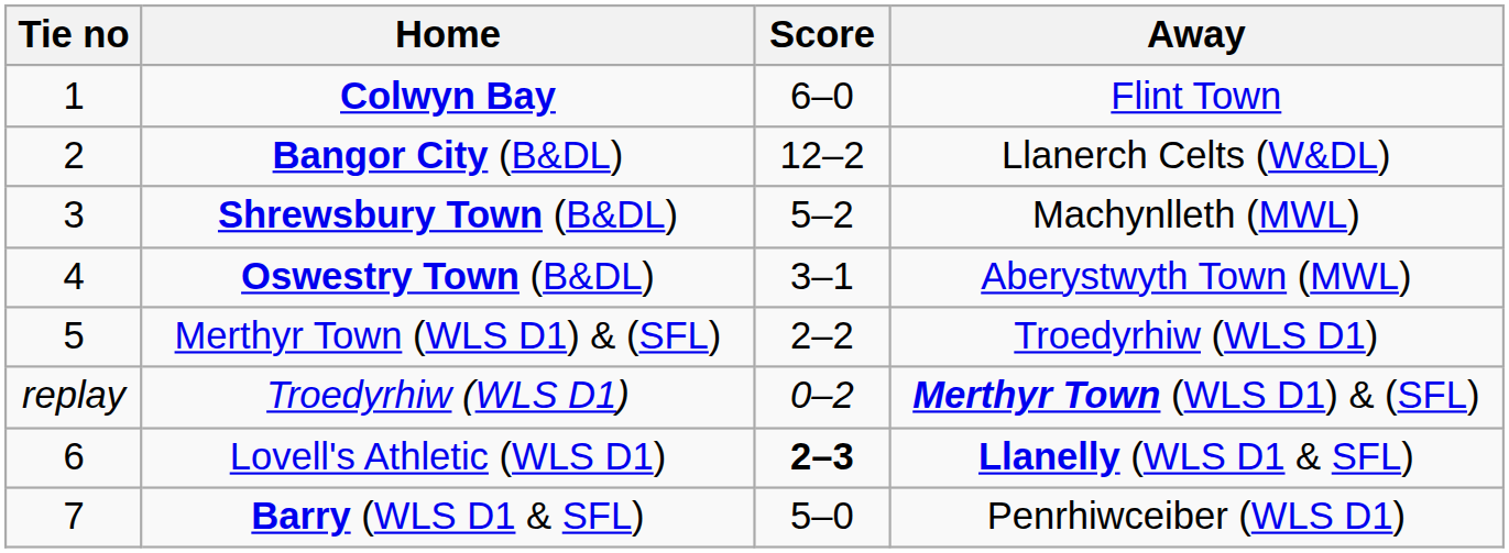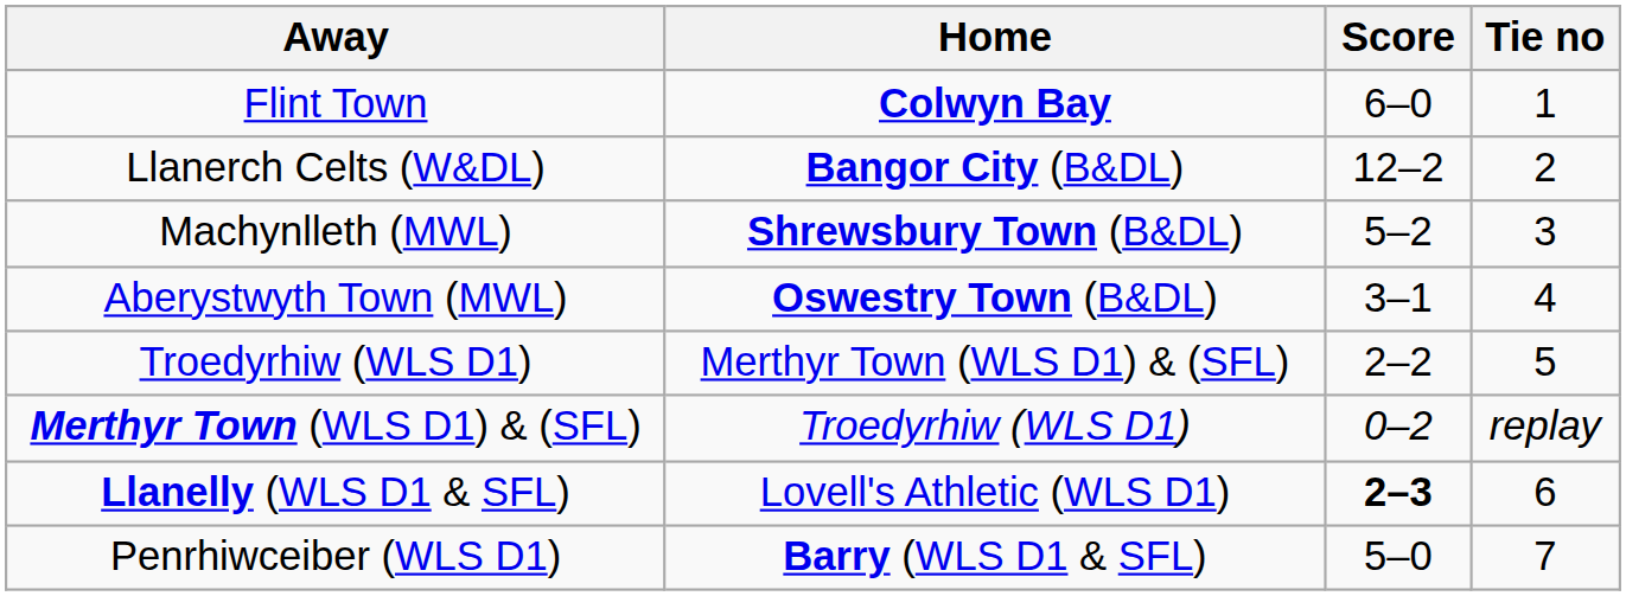 <table class="wikitable" style="text-align:center">
 <tr>
-<th width=50>Tie no</th>
+<th width=250>Away</th>
 <th width=250>Home</th>
 <th width=50>Score</th>
-<th width=250>Away</th>
+<th width=50>Tie no</th>
 </tr>
 <tr>
-<td>1</td>
+<td><a href='#'>Flint Town</a></td>
 <td><strong><a href='#'>Colwyn Bay</a></strong></td>
 <td>6–0</td>
-<td><a href='#'>Flint Town</a></td>
+<td>1</td>
 </tr>
 <tr>
-<td>2</td>
+<td>Llanerch Celts (<a href='#'>W&DL</a>)</td>
 <td><strong><a href='#'>Bangor City</a></strong> (<a href='#'>B&DL</a>)</td>
 <td>12–2</td>
-<td>Llanerch Celts (<a href='#'>W&DL</a>)</td>
+<td>2</td>
 </tr>
 <tr>
-<td>3</td>
+<td>Machynlleth (<a href='#'>MWL</a>)</td>
 <td><strong><a href='#'>Shrewsbury Town</a></strong> (<a href='#'>B&DL</a>)</td>
 <td>5–2</td>
-<td>Machynlleth (<a href='#'>MWL</a>)</td>
+<td>3</td>
 </tr>
 <tr>
-<td>4</td>
+<td><a href='#'>Aberystwyth Town</a> (<a href='#'>MWL</a>)</td>
 <td><strong><a href='#'>Oswestry Town</a></strong> (<a href='#'>B&DL</a>)</td>
 <td>3–1</td>
-<td><a href='#'>Aberystwyth Town</a> (<a href='#'>MWL</a>)</td>
+<td>4</td>
 </tr>
 <tr>
-<td>5</td>
+<td><a href='#'>Troedyrhiw</a> (<a href='#'>WLS D1</a>)</td>
 <td><a href='#'>Merthyr Town</a> (<a href='#'>WLS D1</a>) & (<a href='#'>SFL</a>)</td>
 <td>2–2</td>
-<td><a href='#'>Troedyrhiw</a> (<a href='#'>WLS D1</a>)</td>
+<td>5</td>
 </tr>
 <tr>
-<td><em>replay</em></td>
+<td><strong><em><a href='#'>Merthyr Town</a></em></strong> (<a href='#'>WLS D1</a>) & (<a href='#'>SFL</a>)</td>
 <td><em><a href='#'>Troedyrhiw</a> (<a href='#'>WLS D1</a>)</em></td>
 <td><em>0–2</em></td>
-<td><strong><em><a href='#'>Merthyr Town</a></em></strong> (<a href='#'>WLS D1</a>) & (<a href='#'>SFL</a>)</td>
+<td><em>replay</em></td>
 </tr>
 <tr>
-<td>6</td>
+<td><strong><a href='#'>Llanelly</a></strong> (<a href='#'>WLS D1</a> & <a href='#'>SFL</a>)</td>
 <td><a href='#'>Lovell's Athletic</a> (<a href='#'>WLS D1</a>)</td>
 <td><strong>2–3</strong></td>
-<td><strong><a href='#'>Llanelly</a></strong> (<a href='#'>WLS D1</a> & <a href='#'>SFL</a>)</td>
+<td>6</td>
 </tr>
 <tr>
-<td>7</td>
+<td>Penrhiwceiber (<a href='#'>WLS D1</a>)</td>
 <td><strong><a href='#'>Barry</a></strong> (<a href='#'>WLS D1</a> & <a href='#'>SFL</a>)</td>
 <td>5–0</td>
-<td>Penrhiwceiber (<a href='#'>WLS D1</a>)</td>
+<td>7</td>
 </tr>
 </table>
